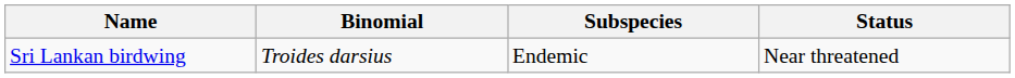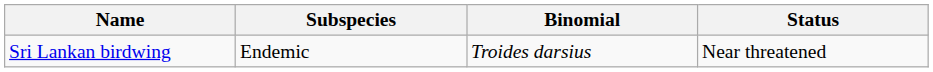 <table width=60% class="wikitable">
 <tr>
 <th width=20%>Name</th>
+<th width=20%>Subspecies</th>
 <th width=20%>Binomial</th>
-<th width=20%>Subspecies</th>
 <th width=20%>Status</th>
 </tr>
 <tr>
 <td><a href='#'>Sri Lankan birdwing</a><br></td>
+<td>Endemic</td>
 <td><em>Troides darsius</em></td>
-<td>Endemic</td>
 <td>Near threatened</td>
 </tr>
 </table>
